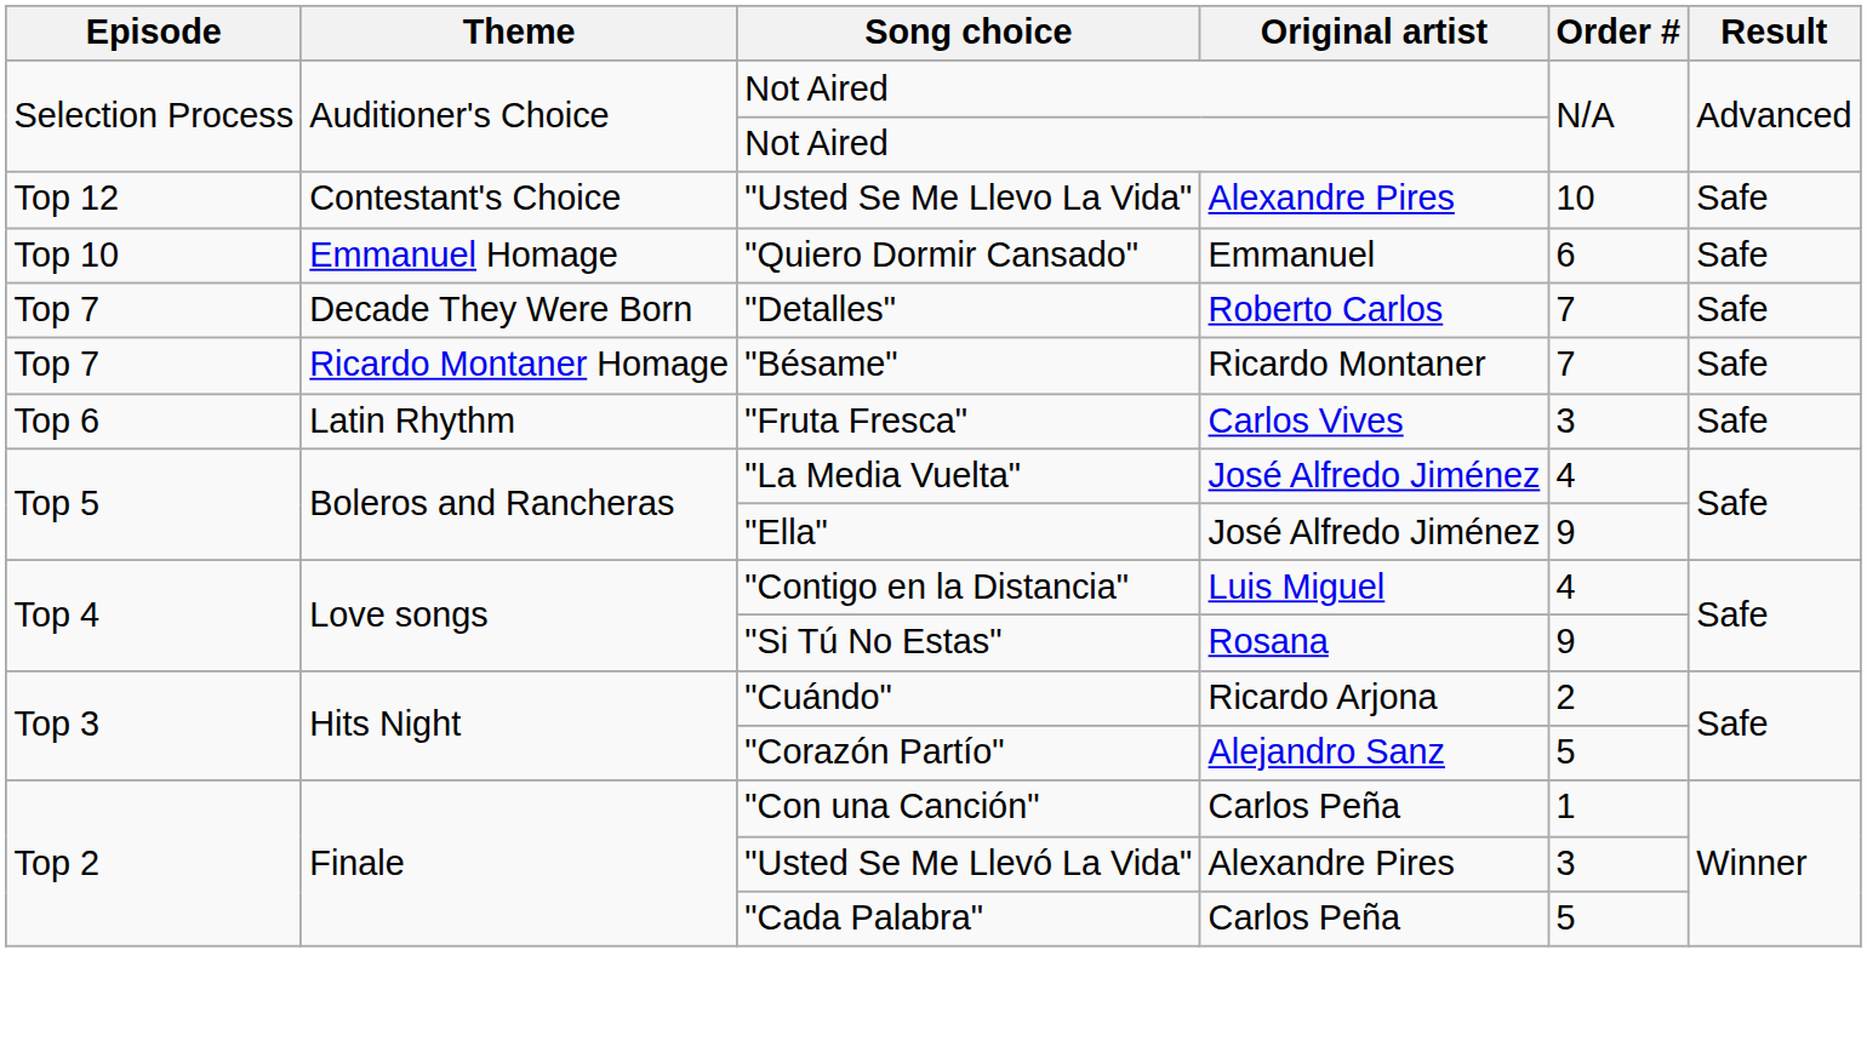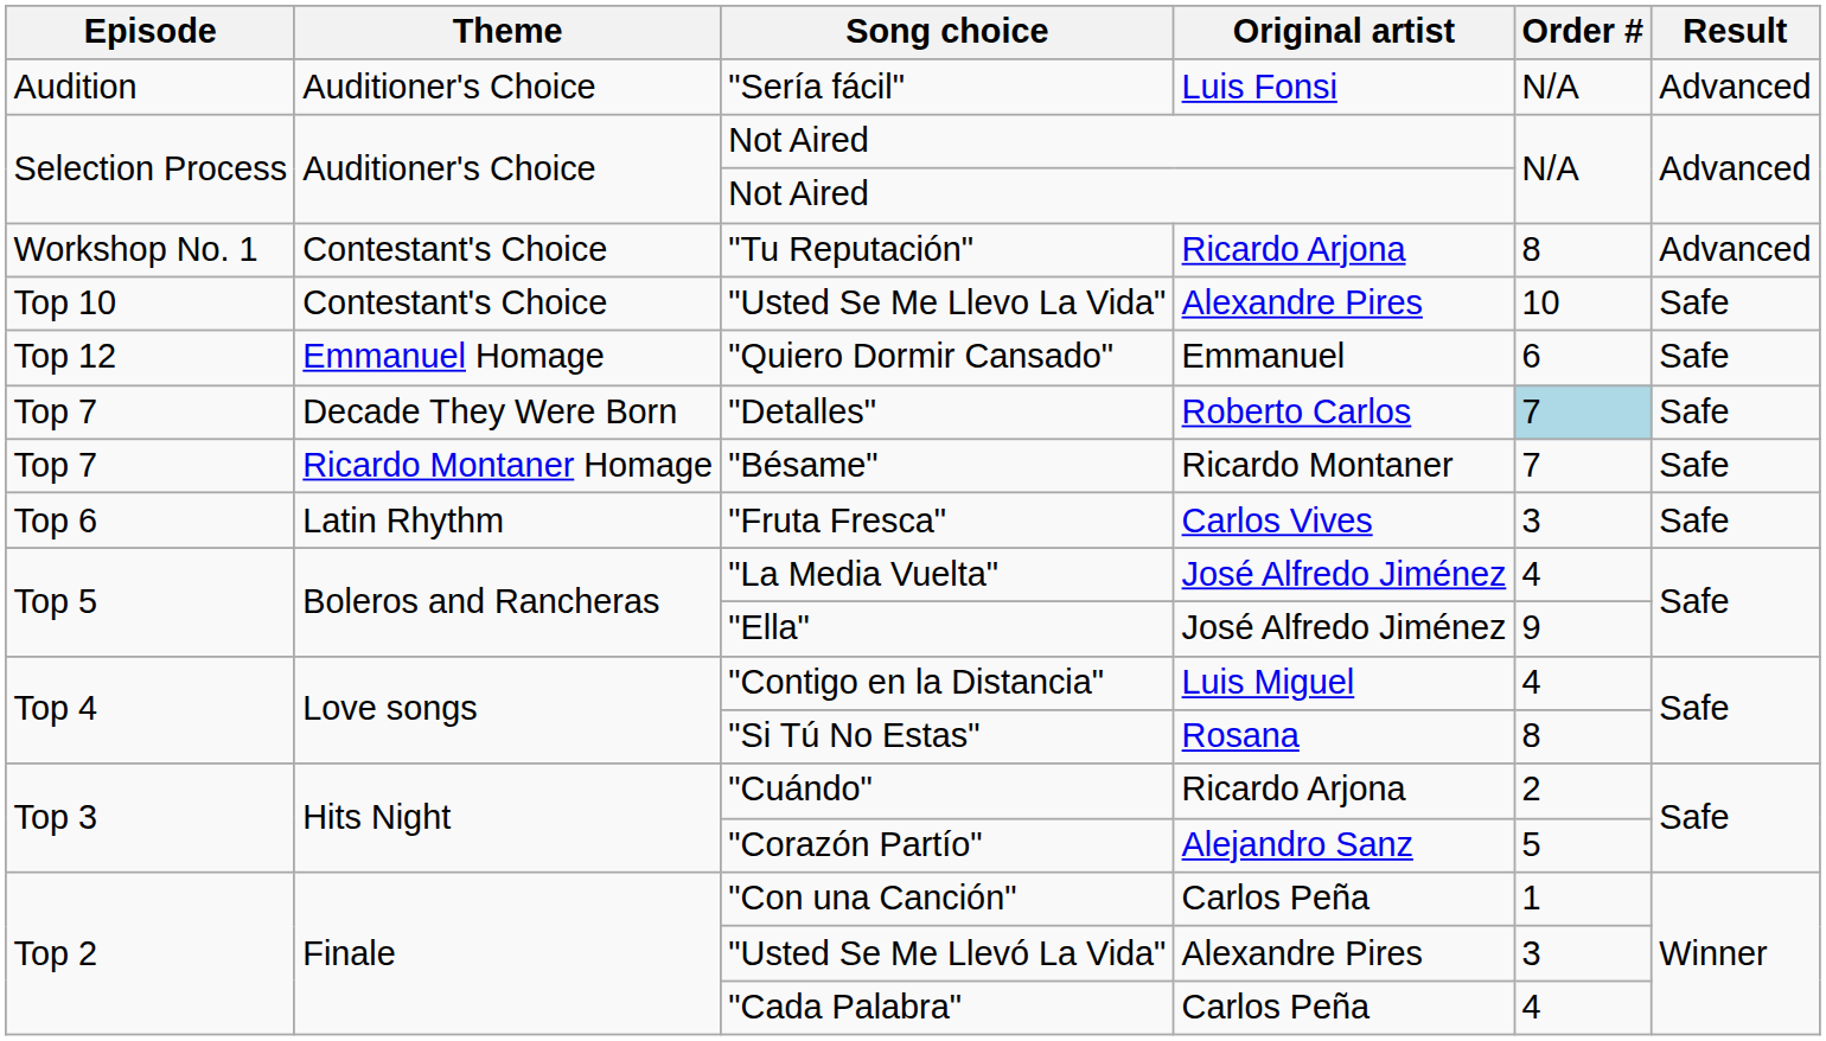 <table class="wikitable">
 <tr>
 <th>Episode</th>
 <th>Theme</th>
 <th>Song choice</th>
 <th>Original artist</th>
 <th>Order #</th>
 <th>Result</th>
+</tr>
+<tr>
+<td>Audition</td>
+<td>Auditioner's Choice</td>
+<td>"Sería fácil"</td>
+<td><a href='#'>Luis Fonsi</a></td>
+<td>N/A</td>
+<td>Advanced</td>
 </tr>
 <tr>
 <td rowspan="2">Selection Process</td>
 <td rowspan="2">Auditioner's Choice</td>
 <td colspan="2">Not Aired</td>
 <td rowspan="2">N/A</td>
 <td rowspan="2">Advanced</td>
 </tr>
 <tr>
 <td colspan="2">Not Aired</td>
 </tr>
 <tr>
-<td>Top 12</td>
+<td>Workshop No. 1</td>
+<td>Contestant's Choice</td>
+<td>"Tu Reputación"</td>
+<td><a href='#'>Ricardo Arjona</a></td>
+<td>8</td>
+<td>Advanced</td>
+</tr>
+<tr>
+<td>Top 10</td>
 <td>Contestant's Choice</td>
 <td>"Usted Se Me Llevo La Vida"</td>
 <td><a href='#'>Alexandre Pires</a></td>
 <td>10</td>
 <td>Safe</td>
 </tr>
 <tr>
-<td>Top 10</td>
+<td>Top 12</td>
 <td><a href='#'>Emmanuel</a> Homage</td>
 <td>"Quiero Dormir Cansado"</td>
 <td>Emmanuel</td>
 <td>6</td>
 <td>Safe</td>
 </tr>
 <tr>
 <td>Top 7</td>
 <td>Decade They Were Born</td>
 <td>"Detalles"</td>
 <td><a href='#'>Roberto Carlos</a></td>
-<td>7</td>
+<td style="background: lightblue;">7</td>
 <td>Safe</td>
 </tr>
 <tr>
 <td>Top 7</td>
 <td><a href='#'>Ricardo Montaner</a> Homage</td>
 <td>"Bésame"</td>
 <td>Ricardo Montaner</td>
 <td>7</td>
 <td>Safe</td>
 </tr>
 <tr>
 <td>Top 6</td>
 <td>Latin Rhythm</td>
 <td>"Fruta Fresca"</td>
 <td><a href='#'>Carlos Vives</a></td>
 <td>3</td>
 <td>Safe</td>
 </tr>
 <tr>
 <td rowspan="2">Top 5</td>
 <td rowspan="2">Boleros and Rancheras</td>
 <td>"La Media Vuelta"</td>
 <td><a href='#'>José Alfredo Jiménez</a></td>
 <td>4</td>
 <td rowspan="2">Safe</td>
 </tr>
 <tr>
 <td>"Ella"</td>
 <td>José Alfredo Jiménez</td>
 <td>9</td>
 </tr>
 <tr>
 <td rowspan="2">Top 4</td>
 <td rowspan="2">Love songs</td>
 <td>"Contigo en la Distancia"</td>
 <td><a href='#'>Luis Miguel</a></td>
 <td>4</td>
 <td rowspan="2">Safe</td>
 </tr>
 <tr>
 <td>"Si Tú No Estas"</td>
 <td><a href='#'>Rosana</a></td>
-<td>9</td>
+<td>8</td>
 </tr>
 <tr>
 <td rowspan="2">Top 3</td>
 <td rowspan="2">Hits Night</td>
 <td>"Cuándo"</td>
 <td>Ricardo Arjona</td>
 <td>2</td>
 <td rowspan="2">Safe</td>
 </tr>
 <tr>
 <td>"Corazón Partío"</td>
 <td><a href='#'>Alejandro Sanz</a></td>
 <td>5</td>
 </tr>
 <tr>
 <td rowspan="3">Top 2</td>
 <td rowspan="3">Finale</td>
 <td>"Con una Canción"</td>
 <td>Carlos Peña</td>
 <td>1</td>
 <td rowspan="3">Winner</td>
 </tr>
 <tr>
 <td>"Usted Se Me Llevó La Vida"</td>
 <td>Alexandre Pires</td>
 <td>3</td>
 </tr>
 <tr>
 <td>"Cada Palabra"</td>
 <td>Carlos Peña</td>
-<td>5</td>
+<td>4</td>
 </tr>
 </table>
